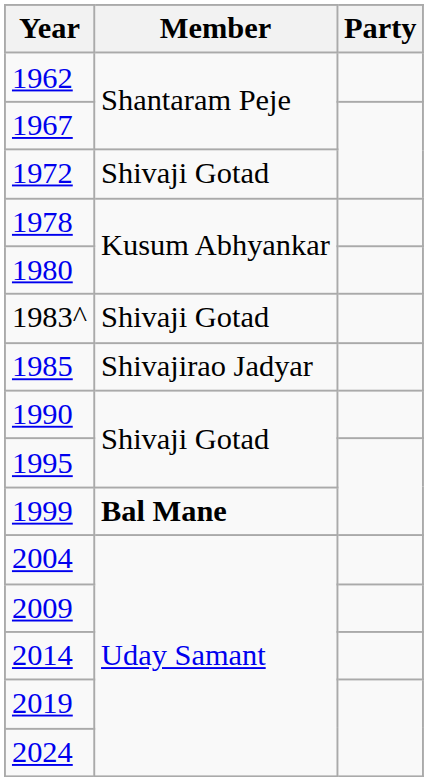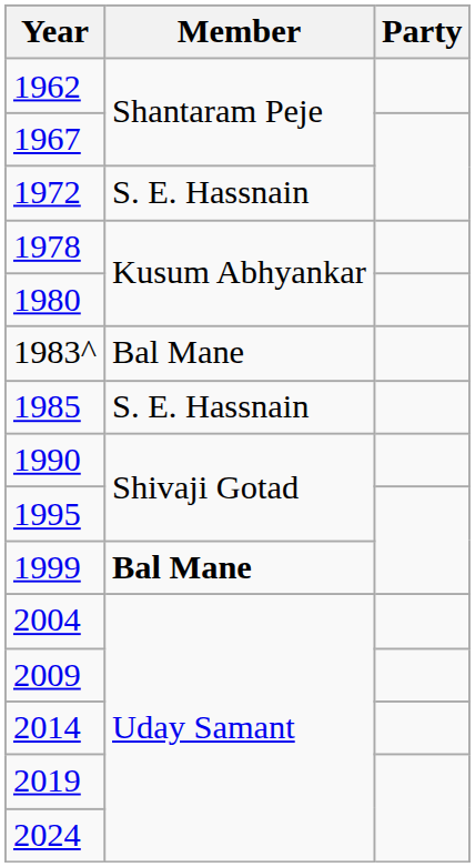 <table class="wikitable">
 <tr>
 <th>Year</th>
 <th>Member</th>
 <th colspan="2">Party</th>
 </tr>
 <tr>
 <td><a href='#'>1962</a></td>
 <td rowspan="2">Shantaram Peje</td>
 <td></td>
 </tr>
 <tr>
 <td><a href='#'>1967</a></td>
 </tr>
 <tr>
 <td><a href='#'>1972</a></td>
-<td>Shivaji Gotad</td>
+<td>S. E. Hassnain</td>
 </tr>
 <tr>
 <td><a href='#'>1978</a></td>
 <td rowspan=2>Kusum Abhyankar</td>
 <td></td>
 </tr>
 <tr>
 <td><a href='#'>1980</a></td>
 <td></td>
 </tr>
 <tr>
 <td>1983^</td>
-<td>Shivaji Gotad</td>
+<td>Bal Mane</td>
 </tr>
 <tr>
 <td><a href='#'>1985</a></td>
-<td>Shivajirao Jadyar</td>
+<td>S. E. Hassnain</td>
 <td></td>
 </tr>
 <tr>
 <td><a href='#'>1990</a></td>
 <td rowspan=2>Shivaji Gotad</td>
 <td></td>
 </tr>
 <tr>
 <td><a href='#'>1995</a></td>
 </tr>
 <tr>
 <td><a href='#'>1999</a></td>
 <td><strong>Bal Mane</strong></td>
 </tr>
 <tr>
 <td><a href='#'>2004</a></td>
 <td rowspan=5><a href='#'>Uday Samant</a></td>
 <td></td>
 </tr>
 <tr>
 <td><a href='#'>2009</a></td>
 </tr>
 <tr>
 <td><a href='#'>2014</a></td>
 <td></td>
 </tr>
 <tr>
 <td><a href='#'>2019</a></td>
 </tr>
 <tr>
 <td><a href='#'>2024</a></td>
 </tr>
 </table>
